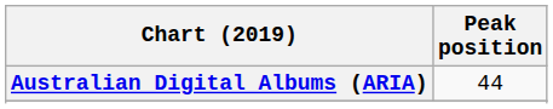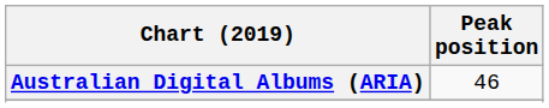 <table class="wikitable sortable plainrowheaders" style="text-align:center">
 <tr>
 <th scope="col">Chart (2019)</th>
 <th scope="col">Peak<br>position</th>
 </tr>
 <tr>
 <th scope="row"><a href='#'>Australian Digital Albums</a> (<a href='#'>ARIA</a>)</th>
-<td>44</td>
+<td>46</td>
 </tr>
 <tr>
 </tr>
 <tr>
 </tr>
 <tr>
 </tr>
 <tr>
 </tr>
 <tr>
 </tr>
 </table>
